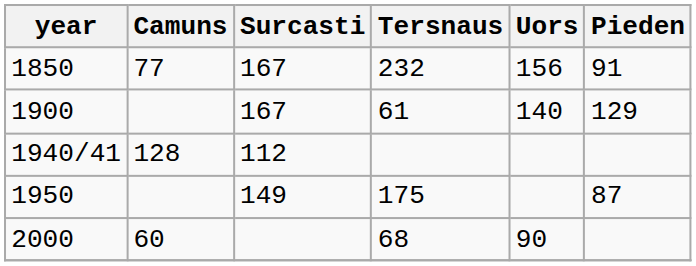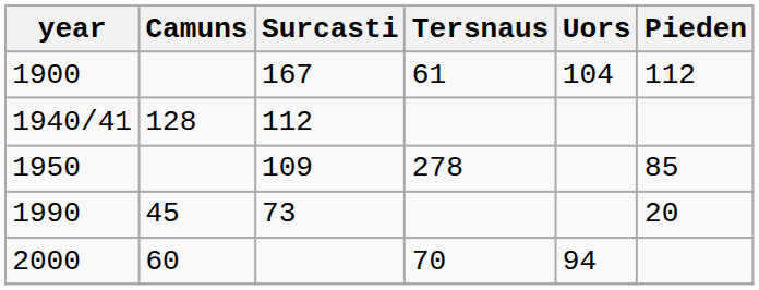 <table class="wikitable">
 <tr>
 <th>year</th>
 <th>Camuns</th>
 <th>Surcasti</th>
 <th>Tersnaus</th>
 <th>Uors</th>
 <th>Pieden</th>
 </tr>
 <tr>
-<td>1850</td>
-<td>77</td>
-<td>167</td>
-<td>232</td>
-<td>156</td>
-<td>91</td>
-</tr>
-<tr>
 <td>1900</td>
 <td></td>
 <td>167</td>
 <td>61</td>
-<td>140</td>
-<td>129</td>
+<td>104</td>
+<td>112</td>
 </tr>
 <tr>
 <td>1940/41</td>
 <td>128</td>
 <td>112</td>
 <td></td>
 <td></td>
 <td></td>
 </tr>
 <tr>
 <td>1950</td>
 <td></td>
-<td>149</td>
-<td>175</td>
+<td>109</td>
+<td>278</td>
 <td></td>
-<td>87</td>
+<td>85</td>
+</tr>
+<tr>
+<td>1990</td>
+<td>45</td>
+<td>73</td>
+<td></td>
+<td></td>
+<td>20</td>
 </tr>
 <tr>
 <td>2000</td>
 <td>60</td>
 <td></td>
-<td>68</td>
-<td>90</td>
+<td>70</td>
+<td>94</td>
 <td></td>
 </tr>
 <tr>
 </tr>
 </table>
